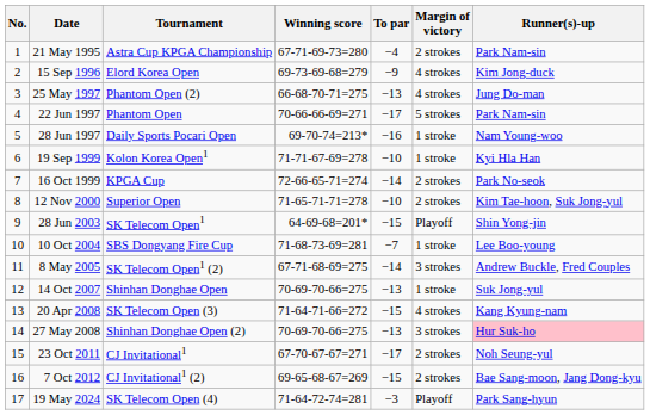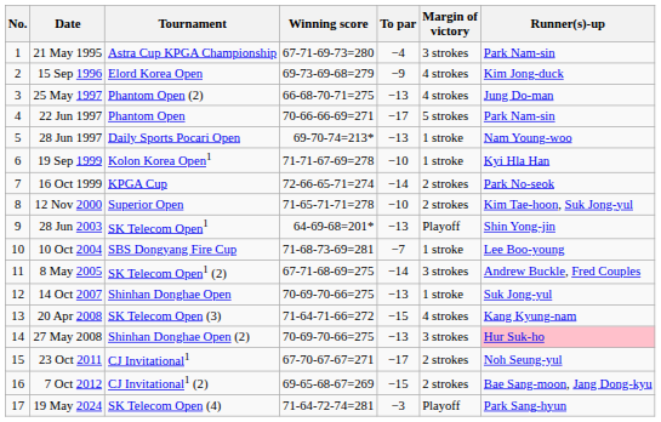 <table class="wikitable" style="font-size:95%;">
 <tr>
 <th>No.</th>
 <th>Date</th>
 <th>Tournament</th>
 <th>Winning score</th>
 <th>To par</th>
 <th>Margin of<br>victory</th>
 <th>Runner(s)-up</th>
 </tr>
 <tr>
 <td align=center>1</td>
 <td align=right>21 May 1995</td>
 <td><a href='#'>Astra Cup KPGA Championship</a></td>
 <td align=right>67-71-69-73=280</td>
 <td align=center>−4</td>
-<td>2 strokes</td>
+<td>3 strokes</td>
 <td> <a href='#'>Park Nam-sin</a></td>
 </tr>
 <tr>
 <td align=center>2</td>
 <td align=right>15 Sep <a href='#'>1996</a></td>
 <td><a href='#'>Elord Korea Open</a></td>
 <td align=right>69-73-69-68=279</td>
 <td align=center>−9</td>
 <td>4 strokes</td>
 <td> <a href='#'>Kim Jong-duck</a></td>
 </tr>
 <tr>
 <td align=center>3</td>
 <td align=right>25 May <a href='#'>1997</a></td>
 <td><a href='#'>Phantom Open</a> (2)</td>
 <td align=right>66-68-70-71=275</td>
 <td align=center>−13</td>
 <td>4 strokes</td>
 <td> <a href='#'>Jung Do-man</a></td>
 </tr>
 <tr>
 <td align=center>4</td>
 <td align=right>22 Jun 1997</td>
 <td><a href='#'>Phantom Open</a></td>
 <td align=right>70-66-66-69=271</td>
 <td align=center>−17</td>
 <td>5 strokes</td>
 <td> <a href='#'>Park Nam-sin</a></td>
 </tr>
 <tr>
 <td align=center>5</td>
 <td align=right>28 Jun 1997</td>
 <td><a href='#'>Daily Sports Pocari Open</a></td>
 <td align=right>69-70-74=213*</td>
-<td align=center>−16</td>
+<td align=center>−13</td>
 <td>1 stroke</td>
 <td> <a href='#'>Nam Young-woo</a></td>
 </tr>
 <tr>
 <td align=center>6</td>
 <td align=right>19 Sep <a href='#'>1999</a></td>
 <td><a href='#'>Kolon Korea Open</a><sup>1</sup></td>
 <td align=right>71-71-67-69=278</td>
 <td align=center>−10</td>
 <td>1 stroke</td>
 <td> <a href='#'>Kyi Hla Han</a></td>
 </tr>
 <tr>
 <td align=center>7</td>
 <td align=right>16 Oct 1999</td>
 <td><a href='#'>KPGA Cup</a></td>
 <td align=right>72-66-65-71=274</td>
 <td align=center>−14</td>
 <td>2 strokes</td>
 <td> <a href='#'>Park No-seok</a></td>
 </tr>
 <tr>
 <td align=center>8</td>
 <td align=right>12 Nov <a href='#'>2000</a></td>
 <td><a href='#'>Superior Open</a></td>
 <td align=right>71-65-71-71=278</td>
 <td align=center>−10</td>
 <td>2 strokes</td>
 <td> <a href='#'>Kim Tae-hoon</a>,  <a href='#'>Suk Jong-yul</a></td>
 </tr>
 <tr>
 <td align=center>9</td>
 <td align=right>28 Jun <a href='#'>2003</a></td>
 <td><a href='#'>SK Telecom Open</a><sup>1</sup></td>
 <td align=right>64-69-68=201*</td>
-<td align=center>−15</td>
+<td align=center>−13</td>
 <td>Playoff</td>
 <td> <a href='#'>Shin Yong-jin</a></td>
 </tr>
 <tr>
 <td align=center>10</td>
 <td align=right>10 Oct <a href='#'>2004</a></td>
 <td><a href='#'>SBS Dongyang Fire Cup</a></td>
 <td align=right>71-68-73-69=281</td>
 <td align=center>−7</td>
 <td>1 stroke</td>
 <td> <a href='#'>Lee Boo-young</a></td>
 </tr>
 <tr>
 <td align=center>11</td>
 <td align=right>8 May <a href='#'>2005</a></td>
 <td><a href='#'>SK Telecom Open</a><sup>1</sup> (2)</td>
 <td align=right>67-71-68-69=275</td>
 <td align=center>−14</td>
 <td>3 strokes</td>
 <td> <a href='#'>Andrew Buckle</a>,  <a href='#'>Fred Couples</a></td>
 </tr>
 <tr>
 <td align=center>12</td>
 <td align=right>14 Oct <a href='#'>2007</a></td>
 <td><a href='#'>Shinhan Donghae Open</a></td>
 <td align=right>70-69-70-66=275</td>
 <td align=center>−13</td>
 <td>1 stroke</td>
 <td> <a href='#'>Suk Jong-yul</a></td>
 </tr>
 <tr>
 <td align=center>13</td>
 <td align=right>20 Apr <a href='#'>2008</a></td>
 <td><a href='#'>SK Telecom Open</a> (3)</td>
 <td align=right>71-64-71-66=272</td>
 <td align=center>−15</td>
 <td>4 strokes</td>
 <td> <a href='#'>Kang Kyung-nam</a></td>
 </tr>
 <tr>
 <td align=center>14</td>
 <td align=right>27 May 2008</td>
 <td><a href='#'>Shinhan Donghae Open</a> (2)</td>
 <td align=right>70-69-70-66=275</td>
 <td align=center>−13</td>
 <td>3 strokes</td>
 <td style="background: pink;"> <a href='#'>Hur Suk-ho</a></td>
 </tr>
 <tr>
 <td align=center>15</td>
 <td align=right>23 Oct <a href='#'>2011</a></td>
 <td><a href='#'>CJ Invitational</a><sup>1</sup></td>
 <td align=right>67-70-67-67=271</td>
 <td align=center>−17</td>
 <td>2 strokes</td>
 <td> <a href='#'>Noh Seung-yul</a></td>
 </tr>
 <tr>
 <td align=center>16</td>
 <td align=right>7 Oct <a href='#'>2012</a></td>
 <td><a href='#'>CJ Invitational</a><sup>1</sup> (2)</td>
 <td align=right>69-65-68-67=269</td>
 <td align=center>−15</td>
 <td>2 strokes</td>
 <td> <a href='#'>Bae Sang-moon</a>,  <a href='#'>Jang Dong-kyu</a></td>
 </tr>
 <tr>
 <td align=center>17</td>
 <td align=right>19 May <a href='#'>2024</a></td>
 <td><a href='#'>SK Telecom Open</a> (4)</td>
 <td align=right>71-64-72-74=281</td>
 <td align=center>−3</td>
 <td>Playoff</td>
 <td> <a href='#'>Park Sang-hyun</a></td>
 </tr>
 </table>
